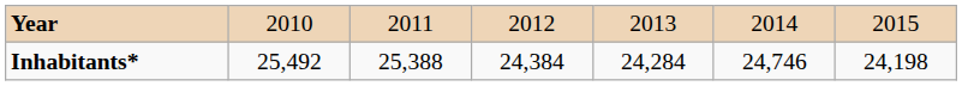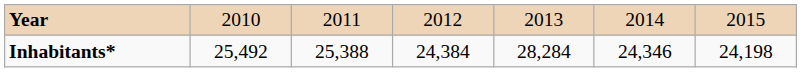 <table class="wikitable" align="center" width="650">
 <tr style="background:#EED5B7;" align="center">
 <td align=left><strong>Year</strong></td>
 <td>2010</td>
 <td>2011</td>
 <td>2012</td>
 <td>2013</td>
 <td>2014</td>
 <td>2015</td>
 </tr>
 <tr align="center">
 <td align=left><strong>Inhabitants*</strong></td>
 <td>25,492</td>
 <td>25,388</td>
 <td>24,384</td>
-<td>24,284</td>
-<td>24,746</td>
+<td>28,284</td>
+<td>24,346</td>
 <td>24,198</td>
 </tr>
 </table>
